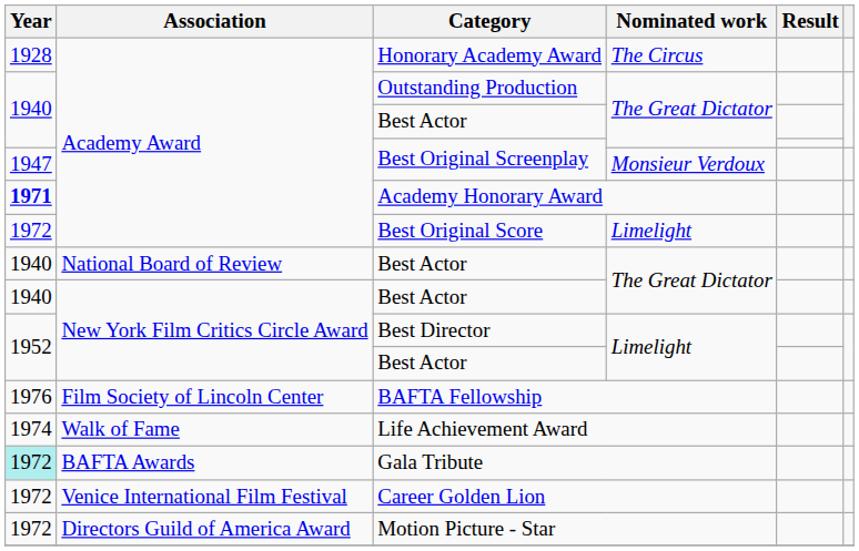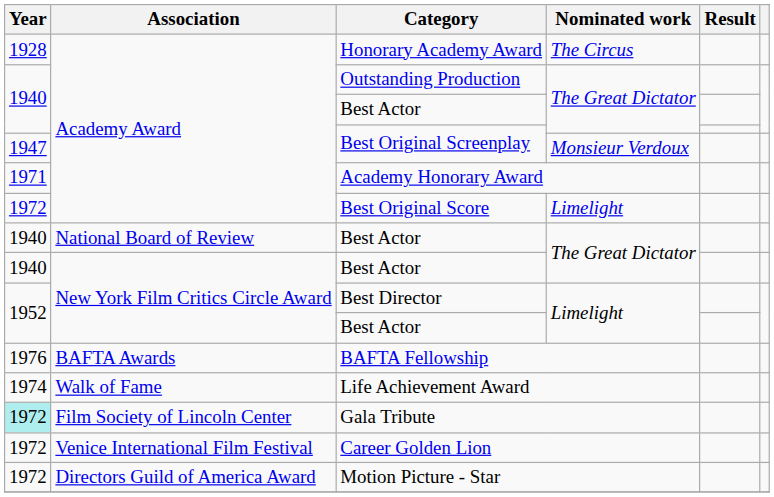 <table class="wikitable sortable">
 <tr>
 <th>Year</th>
 <th>Association</th>
 <th>Category</th>
 <th>Nominated work</th>
 <th>Result</th>
 <th class=unsortable></th>
 </tr>
 <tr>
 <td><a href='#'>1928</a></td>
 <td rowspan="7"><a href='#'>Academy Award</a></td>
 <td><a href='#'>Honorary Academy Award</a></td>
 <td><em><a href='#'>The Circus</a></em></td>
 <td></td>
 <td></td>
 </tr>
 <tr>
 <td rowspan=3><a href='#'>1940</a></td>
 <td><a href='#'>Outstanding Production</a></td>
 <td rowspan=3><em><a href='#'>The Great Dictator</a></em></td>
 <td></td>
 <td rowspan=3></td>
 </tr>
 <tr>
 <td>Best Actor</td>
 <td></td>
 </tr>
 <tr>
 <td rowspan=2><a href='#'>Best Original Screenplay</a></td>
 <td></td>
 </tr>
 <tr>
 <td><a href='#'>1947</a></td>
 <td><em><a href='#'>Monsieur Verdoux</a></em></td>
 <td></td>
 <td></td>
 </tr>
 <tr>
-<td><strong><a href='#'>1971</a></strong></td>
+<td><a href='#'>1971</a></td>
 <td colspan=2><a href='#'>Academy Honorary Award</a></td>
 <td></td>
 <td></td>
 </tr>
 <tr>
 <td><a href='#'>1972</a></td>
 <td><a href='#'>Best Original Score</a></td>
 <td><em><a href='#'>Limelight</a></em></td>
 <td></td>
 </tr>
 <tr>
 <td>1940</td>
 <td><a href='#'>National Board of Review</a></td>
 <td>Best Actor</td>
 <td rowspan=2><em>The Great Dictator</em></td>
 <td></td>
 <td></td>
 </tr>
 <tr>
 <td>1940</td>
 <td rowspan=3><a href='#'>New York Film Critics Circle Award</a></td>
 <td>Best Actor</td>
 <td></td>
 <td></td>
 </tr>
 <tr>
 <td rowspan=2>1952</td>
 <td>Best Director</td>
 <td rowspan=2><em>Limelight</em></td>
 <td></td>
 <td rowspan=2></td>
 </tr>
 <tr>
 <td>Best Actor</td>
 <td></td>
 </tr>
 <tr>
 <td>1976</td>
-<td><a href='#'>Film Society of Lincoln Center</a></td>
+<td><a href='#'>BAFTA Awards</a></td>
 <td colspan=2><a href='#'>BAFTA Fellowship</a></td>
 <td></td>
 <td></td>
 </tr>
 <tr>
 <td>1974</td>
 <td><a href='#'>Walk of Fame</a></td>
 <td colspan=2>Life Achievement Award</td>
 <td></td>
 <td></td>
 </tr>
 <tr>
 <td style="background: paleturquoise;">1972</td>
-<td><a href='#'>BAFTA Awards</a></td>
+<td><a href='#'>Film Society of Lincoln Center</a></td>
 <td colspan=2>Gala Tribute</td>
 <td></td>
 <td></td>
 </tr>
 <tr>
 <td>1972</td>
 <td><a href='#'>Venice International Film Festival</a></td>
 <td colspan=2><a href='#'>Career Golden Lion</a></td>
 <td></td>
 <td></td>
 </tr>
 <tr>
 <td>1972</td>
 <td><a href='#'>Directors Guild of America Award</a></td>
 <td colspan=2>Motion Picture - Star</td>
 <td></td>
 <td></td>
 </tr>
 <tr>
 </tr>
 </table>
